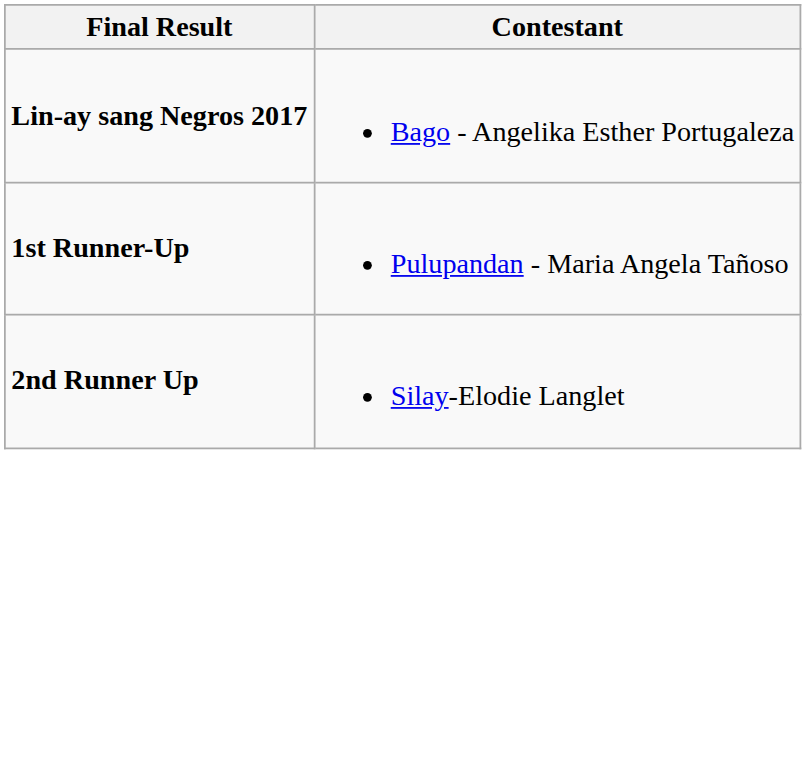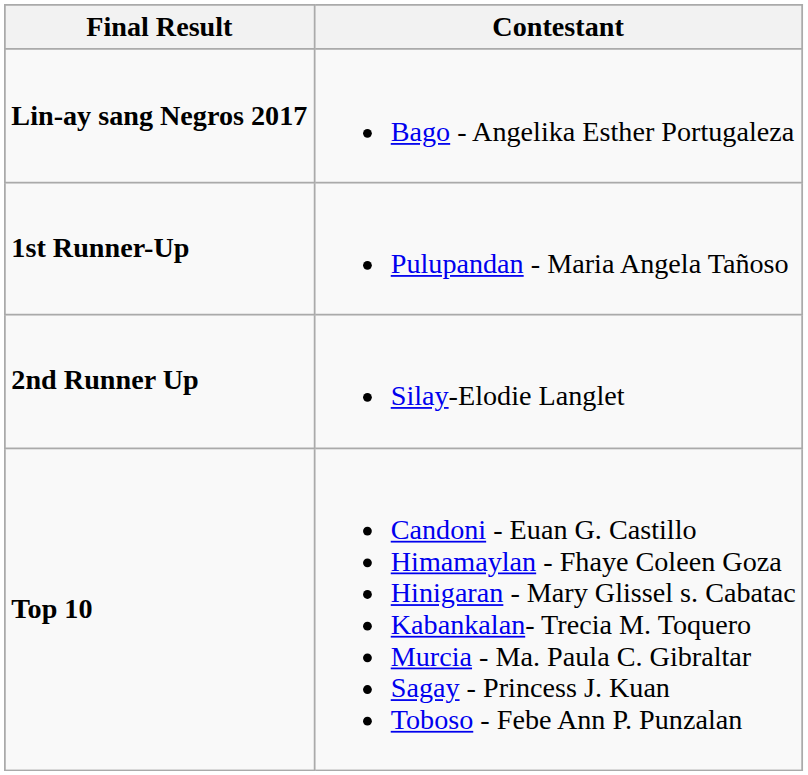 <table class="wikitable">
 <tr>
 <th>Final Result</th>
 <th>Contestant</th>
 </tr>
 <tr>
 <td><strong>Lin-ay sang Negros 2017</strong></td>
 <td><br><ul><li><a href='#'>Bago</a> - Angelika Esther Portugaleza</li></ul></td>
 </tr>
 <tr>
 <td><strong>1st Runner-Up</strong></td>
 <td><br><ul><li><a href='#'>Pulupandan</a> - Maria Angela Tañoso</li></ul></td>
 </tr>
 <tr>
 <td><strong>2nd Runner Up</strong></td>
 <td><br><ul><li><a href='#'>Silay</a>-Elodie Langlet</li></ul></td>
 </tr>
+<tr>
+<td><strong>Top 10</strong></td>
+<td><br><ul><li><a href='#'>Candoni</a> - Euan G. Castillo</li><li><a href='#'>Himamaylan</a> - Fhaye Coleen Goza</li><li><a href='#'>Hinigaran</a> - Mary Glissel s. Cabatac</li><li><a href='#'>Kabankalan</a>- Trecia M. Toquero</li><li><a href='#'>Murcia</a> - Ma. Paula C. Gibraltar</li><li><a href='#'>Sagay</a>  -  Princess J. Kuan</li><li><a href='#'>Toboso</a> - Febe Ann P. Punzalan</li></ul></td>
+</tr>
 </table>
